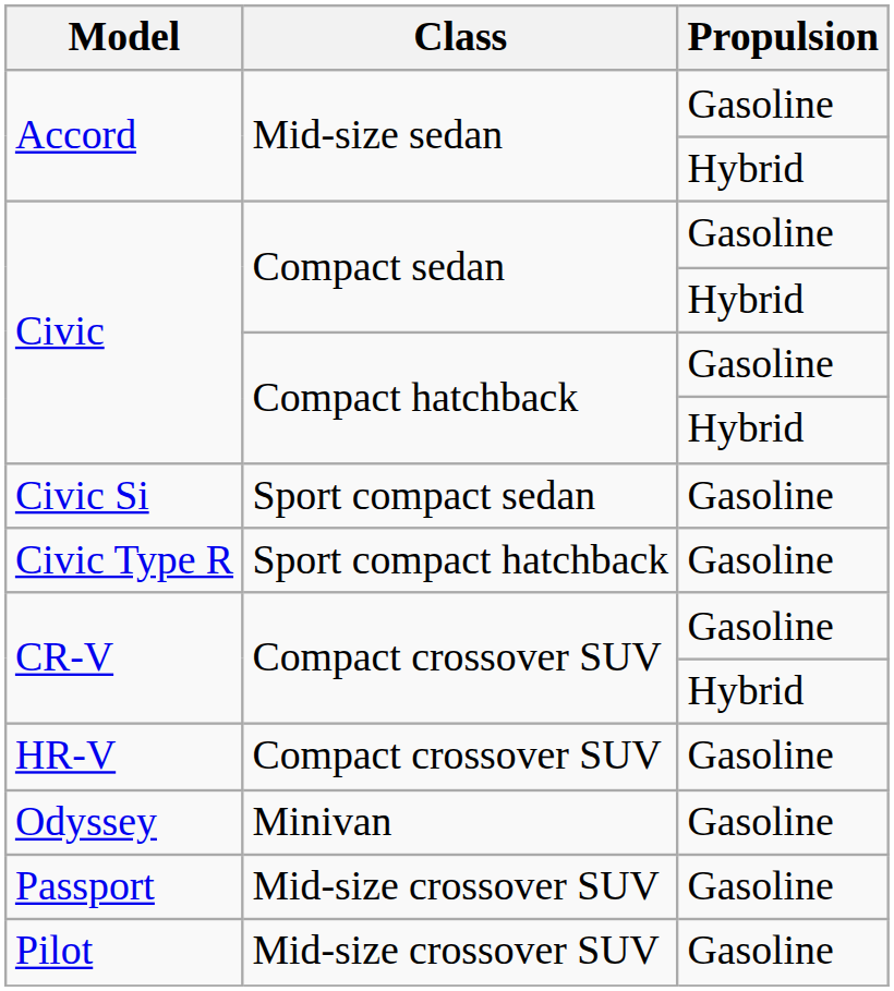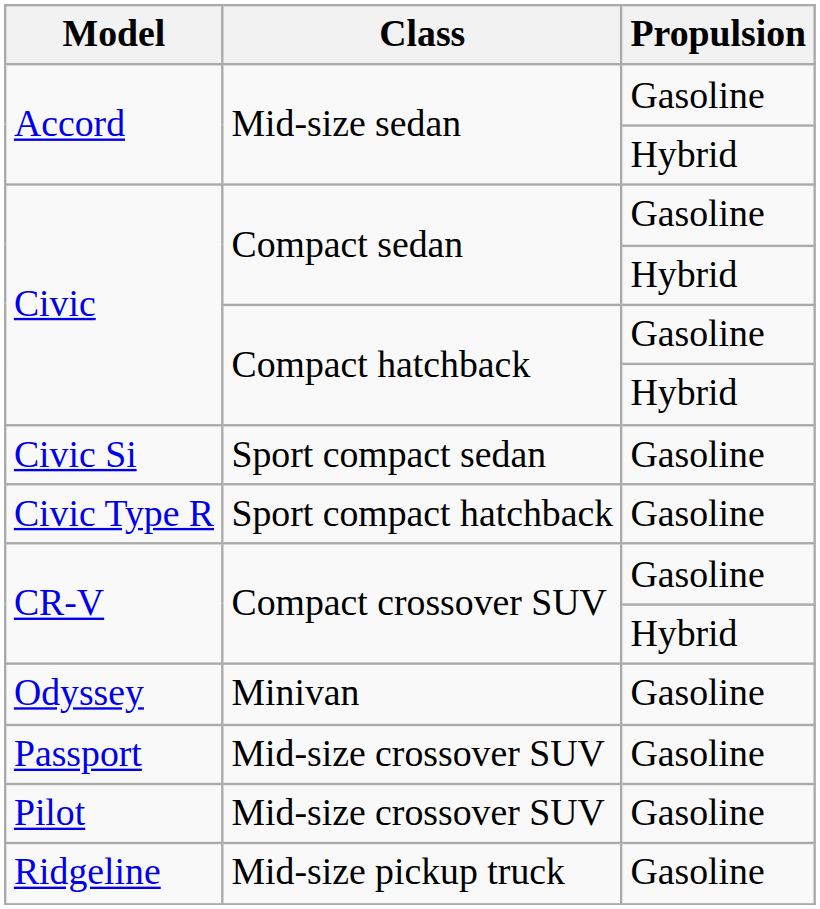 <table class="wikitable">
 <tr>
 <th>Model</th>
 <th>Class</th>
 <th><strong>Propulsion</strong></th>
 </tr>
 <tr>
 <td rowspan="2"><a href='#'>Accord</a></td>
 <td rowspan="2">Mid-size sedan</td>
 <td>Gasoline</td>
 </tr>
 <tr>
 <td>Hybrid</td>
 </tr>
 <tr>
 <td rowspan="4"><a href='#'>Civic</a></td>
 <td rowspan="2">Compact sedan</td>
 <td>Gasoline</td>
 </tr>
 <tr>
 <td>Hybrid</td>
 </tr>
 <tr>
 <td rowspan="2">Compact hatchback</td>
 <td>Gasoline</td>
 </tr>
 <tr>
 <td>Hybrid</td>
 </tr>
 <tr>
 <td><a href='#'>Civic Si</a></td>
 <td>Sport compact sedan</td>
 <td>Gasoline</td>
 </tr>
 <tr>
 <td><a href='#'>Civic Type R</a></td>
 <td>Sport compact hatchback</td>
 <td>Gasoline</td>
 </tr>
 <tr>
 <td rowspan="2"><a href='#'>CR-V</a></td>
 <td rowspan="2">Compact crossover SUV</td>
 <td>Gasoline</td>
 </tr>
 <tr>
 <td>Hybrid</td>
 </tr>
 <tr>
-<td><a href='#'>HR-V</a></td>
-<td>Compact crossover SUV</td>
-<td>Gasoline</td>
-</tr>
-<tr>
 <td><a href='#'>Odyssey</a></td>
 <td>Minivan</td>
 <td>Gasoline</td>
 </tr>
 <tr>
 <td><a href='#'>Passport</a></td>
 <td>Mid-size crossover SUV</td>
 <td>Gasoline</td>
 </tr>
 <tr>
 <td><a href='#'>Pilot</a></td>
 <td>Mid-size crossover SUV</td>
 <td>Gasoline</td>
 </tr>
+<tr>
+<td><a href='#'>Ridgeline</a></td>
+<td>Mid-size pickup truck</td>
+<td>Gasoline</td>
+</tr>
 </table>
